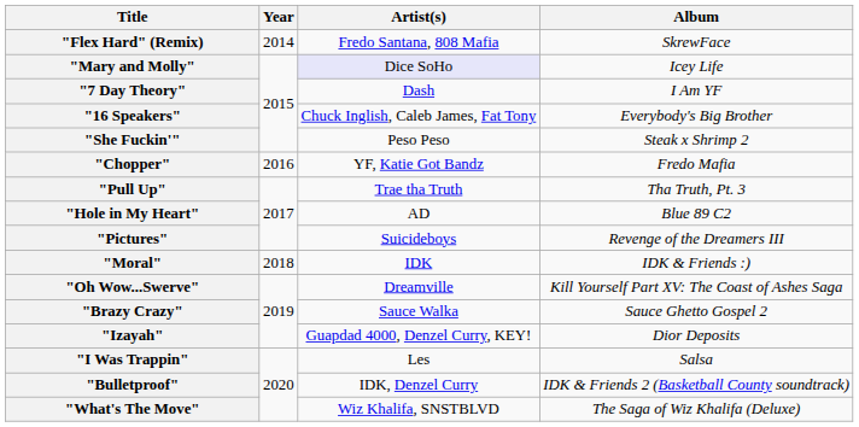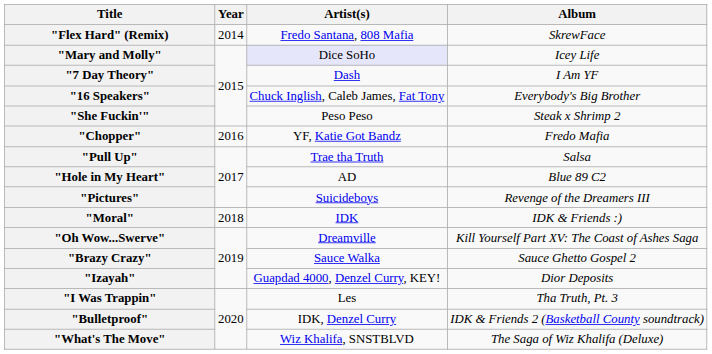 <table class="wikitable plainrowheaders" style="text-align:center;">
 <tr>
 <th scope="col" style="width:16em;">Title</th>
 <th scope="col">Year</th>
 <th scope="col">Artist(s)</th>
 <th scope="col">Album</th>
 </tr>
 <tr>
 <th scope="row">"Flex Hard" (Remix)</th>
 <td>2014</td>
 <td><a href='#'>Fredo Santana</a>, <a href='#'>808 Mafia</a></td>
 <td><em>SkrewFace</em></td>
 </tr>
 <tr>
 <th scope="row">"Mary and Molly"</th>
 <td rowspan="4">2015</td>
 <td style="background: lavender;">Dice SoHo</td>
 <td><em>Icey Life</em></td>
 </tr>
 <tr>
 <th scope="row">"7 Day Theory"</th>
 <td><a href='#'>Dash</a></td>
 <td><em>I Am YF</em></td>
 </tr>
 <tr>
 <th scope="row">"16 Speakers"</th>
 <td><a href='#'>Chuck Inglish</a>, Caleb James, <a href='#'>Fat Tony</a></td>
 <td><em>Everybody's Big Brother</em></td>
 </tr>
 <tr>
 <th scope="row">"She Fuckin'"</th>
 <td>Peso Peso</td>
 <td><em>Steak x Shrimp 2</em></td>
 </tr>
 <tr>
 <th scope="row">"Chopper"</th>
 <td>2016</td>
 <td>YF, <a href='#'>Katie Got Bandz</a></td>
 <td><em>Fredo Mafia</em></td>
 </tr>
 <tr>
 <th scope="row">"Pull Up"</th>
 <td rowspan="3">2017</td>
 <td><a href='#'>Trae tha Truth</a></td>
-<td><em>Tha Truth, Pt. 3</em></td>
+<td><em>Salsa</em></td>
 </tr>
 <tr>
 <th scope="row">"Hole in My Heart"</th>
 <td>AD</td>
 <td><em>Blue 89 C2</em></td>
 </tr>
 <tr>
 <th scope="row">"Pictures"</th>
 <td><a href='#'>Suicideboys</a></td>
 <td><em>Revenge of the Dreamers III</em></td>
 </tr>
 <tr>
 <th scope="row">"Moral"</th>
 <td>2018</td>
 <td><a href='#'>IDK</a></td>
 <td><em>IDK & Friends :)</em></td>
 </tr>
 <tr>
 <th scope="row">"Oh Wow...Swerve"</th>
 <td rowspan="3">2019</td>
 <td><a href='#'>Dreamville</a></td>
 <td><em>Kill Yourself Part XV: The Coast of Ashes Saga</em></td>
 </tr>
 <tr>
 <th scope="row">"Brazy Crazy"</th>
 <td><a href='#'>Sauce Walka</a></td>
 <td><em>Sauce Ghetto Gospel 2</em></td>
 </tr>
 <tr>
 <th scope="row">"Izayah"</th>
 <td><a href='#'>Guapdad 4000</a>, <a href='#'>Denzel Curry</a>, KEY!</td>
 <td><em>Dior Deposits </em></td>
 </tr>
 <tr>
 <th scope="row">"I Was Trappin"</th>
 <td rowspan="3">2020</td>
 <td>Les</td>
-<td><em>Salsa</em></td>
+<td><em>Tha Truth, Pt. 3</em></td>
 </tr>
 <tr>
 <th scope="row">"Bulletproof"</th>
 <td>IDK, <a href='#'>Denzel Curry</a></td>
 <td><em>IDK & Friends 2 (<a href='#'>Basketball County</a> soundtrack)</em></td>
 </tr>
 <tr>
 <th scope="row">"What's The Move"</th>
 <td><a href='#'>Wiz Khalifa</a>, SNSTBLVD</td>
 <td><em>The Saga of Wiz Khalifa (Deluxe)</em></td>
 </tr>
 </table>
